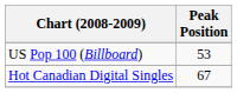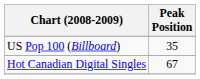 <table class="wikitable">
 <tr>
 <th align="left">Chart (2008-2009)</th>
 <th align="left">Peak<br>Position</th>
 </tr>
 <tr>
 </tr>
 <tr>
 </tr>
 <tr>
 </tr>
 <tr>
 <td>US <a href='#'>Pop 100</a> (<em><a href='#'>Billboard</a></em>)</td>
-<td align="center">53</td>
+<td align="center">35</td>
 </tr>
 <tr>
 </tr>
 <tr>
 <td><a href='#'>Hot Canadian Digital Singles</a></td>
 <td align="center">67<br></td>
 </tr>
 <tr>
 </tr>
 </table>
